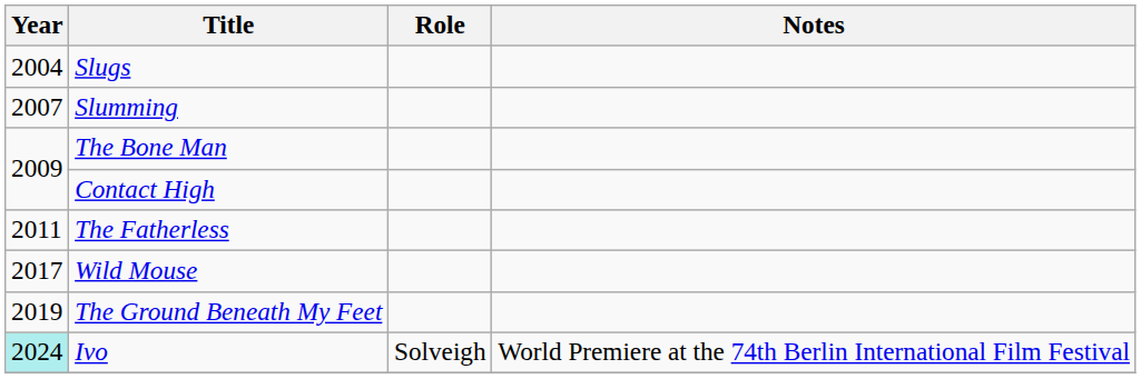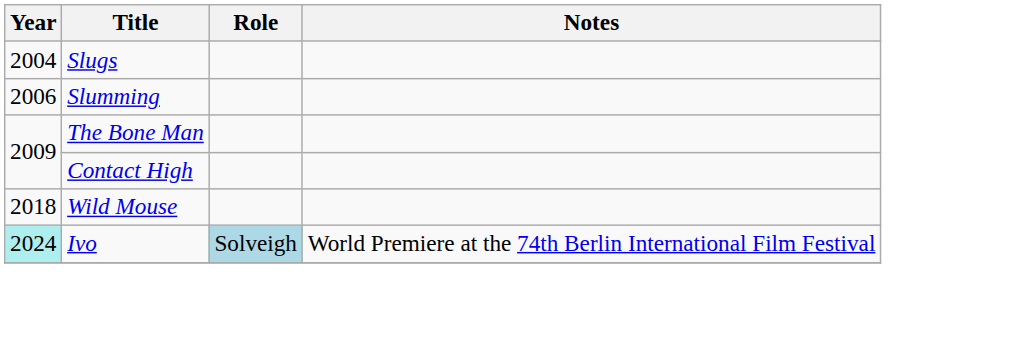 <table class="wikitable sortable">
 <tr>
 <th>Year</th>
 <th>Title</th>
 <th>Role</th>
 <th class="unsortable">Notes</th>
 </tr>
 <tr>
 <td>2004</td>
 <td><em><a href='#'>Slugs</a></em></td>
 <td></td>
 <td></td>
 </tr>
 <tr>
-<td>2007</td>
+<td>2006</td>
 <td><em><a href='#'>Slumming</a></em></td>
 <td></td>
 <td></td>
 </tr>
 <tr>
 <td rowspan=2>2009</td>
 <td><em><a href='#'>The Bone Man</a></em></td>
 <td></td>
 <td></td>
 </tr>
 <tr>
 <td><em><a href='#'>Contact High</a></em></td>
 <td></td>
 <td></td>
 </tr>
 <tr>
-<td>2011</td>
-<td><em><a href='#'>The Fatherless</a></em></td>
-<td></td>
-<td></td>
-</tr>
-<tr>
-<td>2017</td>
+<td>2018</td>
 <td><em><a href='#'>Wild Mouse</a></em></td>
-<td></td>
-<td></td>
-</tr>
-<tr>
-<td>2019</td>
-<td><em><a href='#'>The Ground Beneath My Feet</a></em></td>
 <td></td>
 <td></td>
 </tr>
 <tr>
 <td style="background: paleturquoise;">2024</td>
 <td><em><a href='#'>Ivo</a></em></td>
-<td>Solveigh</td>
+<td style="background: lightblue;">Solveigh</td>
 <td>World Premiere at the <a href='#'>74th Berlin International Film Festival</a></td>
 </tr>
 <tr>
 </tr>
 </table>
